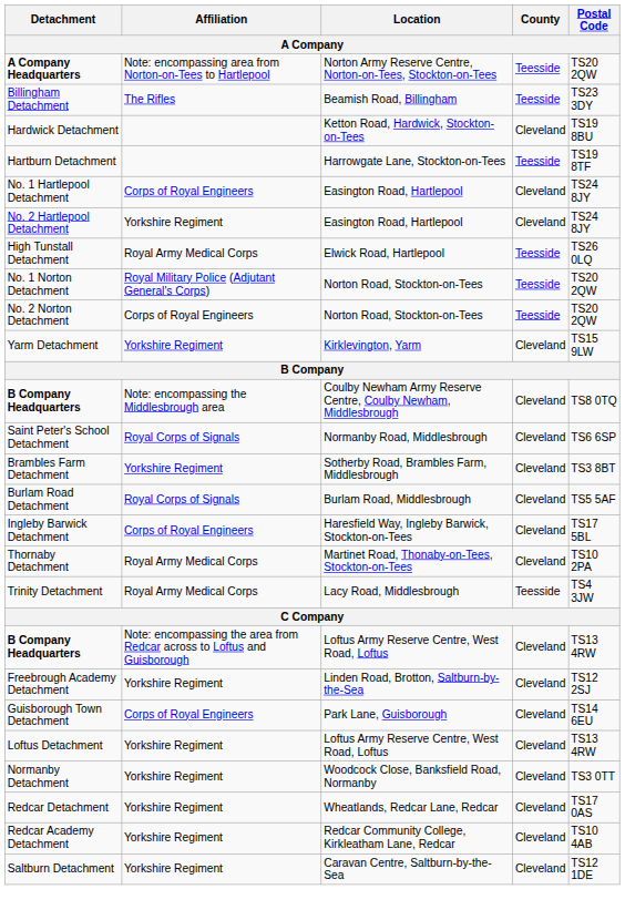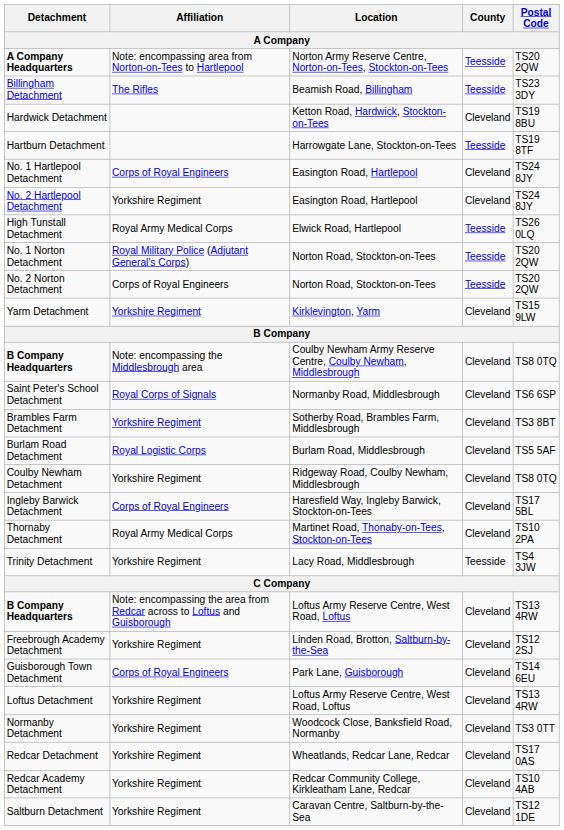 <table class="wikitable sortable">
 <tr>
 <th>Detachment</th>
 <th>Affiliation</th>
 <th>Location</th>
 <th>County</th>
 <th><a href='#'>Postal Code</a></th>
 </tr>
 <tr>
 <th colspan="5">A Company</th>
 </tr>
 <tr>
 <td><strong>A Company Headquarters</strong></td>
 <td>Note: encompassing area from <a href='#'>Norton-on-Tees</a> to <a href='#'>Hartlepool</a></td>
 <td>Norton Army Reserve Centre, <a href='#'>Norton-on-Tees</a>, <a href='#'>Stockton-on-Tees</a></td>
 <td><a href='#'>Teesside</a></td>
 <td>TS20 2QW</td>
 </tr>
 <tr>
 <td><a href='#'>Billingham Detachment</a></td>
 <td><a href='#'>The Rifles</a></td>
 <td>Beamish Road, <a href='#'>Billingham</a></td>
 <td><a href='#'>Teesside</a></td>
 <td>TS23 3DY</td>
 </tr>
 <tr>
 <td>Hardwick Detachment</td>
 <td></td>
 <td>Ketton Road, <a href='#'>Hardwick</a>, <a href='#'>Stockton-on-Tees</a></td>
 <td>Cleveland</td>
 <td>TS19 8BU</td>
 </tr>
 <tr>
 <td>Hartburn Detachment</td>
 <td></td>
 <td>Harrowgate Lane, Stockton-on-Tees</td>
 <td><a href='#'>Teesside</a></td>
 <td>TS19 8TF</td>
 </tr>
 <tr>
 <td>No. 1 Hartlepool Detachment</td>
 <td><a href='#'>Corps of Royal Engineers</a></td>
 <td>Easington Road, <a href='#'>Hartlepool</a></td>
 <td>Cleveland</td>
 <td>TS24 8JY</td>
 </tr>
 <tr>
 <td><a href='#'>No. 2 Hartlepool Detachment</a></td>
 <td>Yorkshire Regiment</td>
 <td>Easington Road, Hartlepool</td>
 <td>Cleveland</td>
 <td>TS24 8JY</td>
 </tr>
 <tr>
 <td>High Tunstall Detachment</td>
 <td>Royal Army Medical Corps</td>
 <td>Elwick Road, Hartlepool</td>
 <td><a href='#'>Teesside</a></td>
 <td>TS26 0LQ</td>
 </tr>
 <tr>
 <td>No. 1 Norton Detachment</td>
 <td><a href='#'>Royal Military Police</a> (<a href='#'>Adjutant General's Corps</a>)</td>
 <td>Norton Road, Stockton-on-Tees</td>
 <td><a href='#'>Teesside</a></td>
 <td>TS20 2QW</td>
 </tr>
 <tr>
 <td>No. 2 Norton Detachment</td>
 <td>Corps of Royal Engineers</td>
 <td>Norton Road, Stockton-on-Tees</td>
 <td><a href='#'>Teesside</a></td>
 <td>TS20 2QW</td>
 </tr>
 <tr>
 <td>Yarm Detachment</td>
 <td><a href='#'>Yorkshire Regiment</a></td>
 <td><a href='#'>Kirklevington</a>, <a href='#'>Yarm</a></td>
 <td>Cleveland</td>
 <td>TS15 9LW</td>
 </tr>
 <tr>
 <th colspan="5">B Company</th>
 </tr>
 <tr>
 <td><strong>B Company Headquarters</strong></td>
 <td>Note: encompassing the <a href='#'>Middlesbrough</a> area</td>
 <td>Coulby Newham Army Reserve Centre, <a href='#'>Coulby Newham</a>, <a href='#'>Middlesbrough</a></td>
 <td>Cleveland</td>
 <td>TS8 0TQ</td>
 </tr>
 <tr>
 <td>Saint Peter's School Detachment</td>
 <td><a href='#'>Royal Corps of Signals</a></td>
 <td>Normanby Road, Middlesbrough</td>
 <td>Cleveland</td>
 <td>TS6 6SP</td>
 </tr>
 <tr>
 <td>Brambles Farm Detachment</td>
 <td><a href='#'>Yorkshire Regiment</a></td>
 <td>Sotherby Road, Brambles Farm, Middlesbrough</td>
 <td>Cleveland</td>
 <td>TS3 8BT</td>
 </tr>
 <tr>
 <td>Burlam Road Detachment</td>
-<td><a href='#'>Royal Corps of Signals</a></td>
+<td><a href='#'>Royal Logistic Corps</a></td>
 <td>Burlam Road, Middlesbrough</td>
 <td>Cleveland</td>
 <td>TS5 5AF</td>
+</tr>
+<tr>
+<td>Coulby Newham Detachment</td>
+<td>Yorkshire Regiment</td>
+<td>Ridgeway Road, Coulby Newham, Middlesbrough</td>
+<td>Cleveland</td>
+<td>TS8 0TQ</td>
 </tr>
 <tr>
 <td>Ingleby Barwick Detachment</td>
 <td><a href='#'>Corps of Royal Engineers</a></td>
 <td>Haresfield Way, Ingleby Barwick, Stockton-on-Tees</td>
 <td>Cleveland</td>
 <td>TS17 5BL</td>
 </tr>
 <tr>
 <td>Thornaby Detachment</td>
 <td>Royal Army Medical Corps</td>
 <td>Martinet Road, <a href='#'>Thonaby-on-Tees</a>, <a href='#'>Stockton-on-Tees</a></td>
 <td>Cleveland</td>
 <td>TS10 2PA</td>
 </tr>
 <tr>
 <td>Trinity Detachment</td>
-<td>Royal Army Medical Corps</td>
+<td>Yorkshire Regiment</td>
 <td>Lacy Road, Middlesbrough</td>
 <td>Teesside</td>
 <td>TS4 3JW</td>
 </tr>
 <tr>
 <th colspan="5">C Company</th>
 </tr>
 <tr>
 <td><strong>B Company Headquarters</strong></td>
 <td>Note: encompassing the area from <a href='#'>Redcar</a> across to <a href='#'>Loftus</a> and <a href='#'>Guisborough</a></td>
 <td>Loftus Army Reserve Centre, West Road, <a href='#'>Loftus</a></td>
 <td>Cleveland</td>
 <td>TS13 4RW</td>
 </tr>
 <tr>
 <td>Freebrough Academy Detachment</td>
 <td>Yorkshire Regiment</td>
 <td>Linden Road, Brotton, <a href='#'>Saltburn-by-the-Sea</a></td>
 <td>Cleveland</td>
 <td>TS12 2SJ</td>
 </tr>
 <tr>
 <td>Guisborough Town Detachment</td>
 <td><a href='#'>Corps of Royal Engineers</a></td>
 <td>Park Lane, <a href='#'>Guisborough</a></td>
 <td>Cleveland</td>
 <td>TS14 6EU</td>
 </tr>
 <tr>
 <td>Loftus Detachment</td>
 <td>Yorkshire Regiment</td>
 <td>Loftus Army Reserve Centre, West Road, Loftus</td>
 <td>Cleveland</td>
 <td>TS13 4RW</td>
 </tr>
 <tr>
 <td>Normanby Detachment</td>
 <td>Yorkshire Regiment</td>
 <td>Woodcock Close, Banksfield Road, Normanby</td>
 <td>Cleveland</td>
 <td>TS3 0TT</td>
 </tr>
 <tr>
 <td>Redcar Detachment</td>
 <td>Yorkshire Regiment</td>
 <td>Wheatlands, Redcar Lane, Redcar</td>
 <td>Cleveland</td>
 <td>TS17 0AS</td>
 </tr>
 <tr>
 <td>Redcar Academy Detachment</td>
 <td>Yorkshire Regiment</td>
 <td>Redcar Community College, Kirkleatham Lane, Redcar</td>
 <td>Cleveland</td>
 <td>TS10 4AB</td>
 </tr>
 <tr>
 <td>Saltburn Detachment</td>
 <td>Yorkshire Regiment</td>
 <td>Caravan Centre, Saltburn-by-the-Sea</td>
 <td>Cleveland</td>
 <td>TS12 1DE</td>
 </tr>
 </table>
